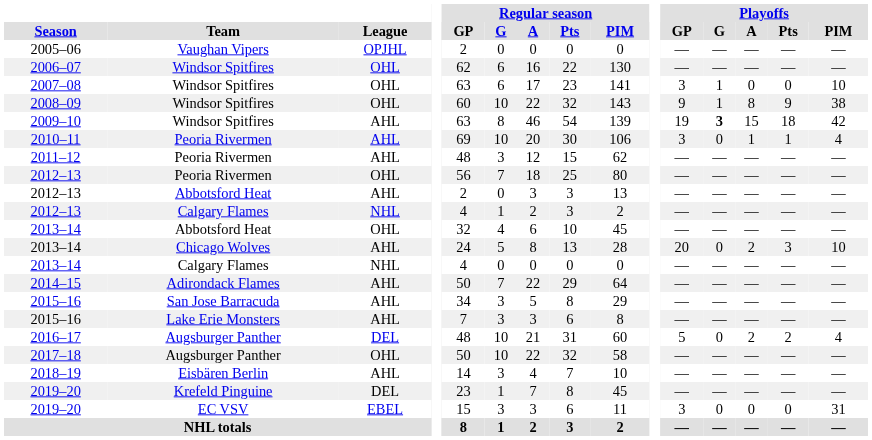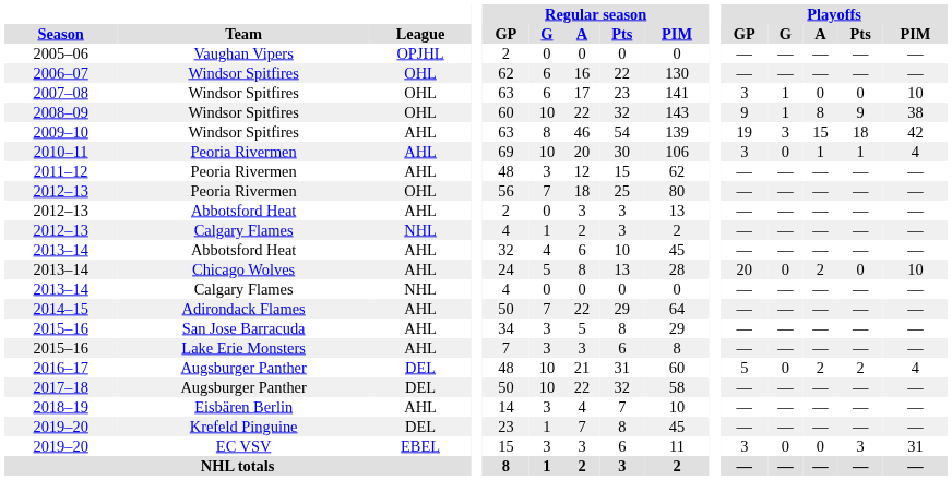 <table border="0" cellpadding="1" cellspacing="0" style="text-align:center; width:60em">
 <tr bgcolor="#e0e0e0">
 <th colspan="3" bgcolor="#ffffff"> </th>
 <th rowspan="99" bgcolor="#ffffff"> </th>
 <th colspan="5"><a href='#'>Regular season</a></th>
 <th rowspan="99" bgcolor="#ffffff"> </th>
 <th colspan="5"><a href='#'>Playoffs</a></th>
 </tr>
 <tr bgcolor="#e0e0e0">
 <th><a href='#'>Season</a></th>
 <th>Team</th>
 <th>League</th>
 <th>GP</th>
 <th><a href='#'>G</a></th>
 <th><a href='#'>A</a></th>
 <th><a href='#'>Pts</a></th>
 <th><a href='#'>PIM</a></th>
 <th>GP</th>
 <th>G</th>
 <th>A</th>
 <th>Pts</th>
 <th>PIM</th>
 </tr>
 <tr>
 <td>2005–06</td>
 <td><a href='#'>Vaughan Vipers</a></td>
 <td><a href='#'>OPJHL</a></td>
 <td>2</td>
 <td>0</td>
 <td>0</td>
 <td>0</td>
 <td>0</td>
 <td>—</td>
 <td>—</td>
 <td>—</td>
 <td>—</td>
 <td>—</td>
 </tr>
 <tr bgcolor="#f0f0f0">
 <td><a href='#'>2006–07</a></td>
 <td><a href='#'>Windsor Spitfires</a></td>
 <td><a href='#'>OHL</a></td>
 <td>62</td>
 <td>6</td>
 <td>16</td>
 <td>22</td>
 <td>130</td>
 <td>—</td>
 <td>—</td>
 <td>—</td>
 <td>—</td>
 <td>—</td>
 </tr>
 <tr>
 <td><a href='#'>2007–08</a></td>
 <td>Windsor Spitfires</td>
 <td>OHL</td>
 <td>63</td>
 <td>6</td>
 <td>17</td>
 <td>23</td>
 <td>141</td>
 <td>3</td>
 <td>1</td>
 <td>0</td>
 <td>0</td>
 <td>10</td>
 </tr>
 <tr bgcolor="#f0f0f0">
 <td><a href='#'>2008–09</a></td>
 <td>Windsor Spitfires</td>
 <td>OHL</td>
 <td>60</td>
 <td>10</td>
 <td>22</td>
 <td>32</td>
 <td>143</td>
 <td>9</td>
 <td>1</td>
 <td>8</td>
 <td>9</td>
 <td>38</td>
 </tr>
 <tr>
 <td><a href='#'>2009–10</a></td>
 <td>Windsor Spitfires</td>
 <td>AHL</td>
 <td>63</td>
 <td>8</td>
 <td>46</td>
 <td>54</td>
 <td>139</td>
 <td>19</td>
-<td><strong>3</strong></td>
+<td>3</td>
 <td>15</td>
 <td>18</td>
 <td>42</td>
 </tr>
 <tr bgcolor="#f0f0f0">
 <td><a href='#'>2010–11</a></td>
 <td><a href='#'>Peoria Rivermen</a></td>
 <td><a href='#'>AHL</a></td>
 <td>69</td>
 <td>10</td>
 <td>20</td>
 <td>30</td>
 <td>106</td>
 <td>3</td>
 <td>0</td>
 <td>1</td>
 <td>1</td>
 <td>4</td>
 </tr>
 <tr>
 <td><a href='#'>2011–12</a></td>
 <td>Peoria Rivermen</td>
 <td>AHL</td>
 <td>48</td>
 <td>3</td>
 <td>12</td>
 <td>15</td>
 <td>62</td>
 <td>—</td>
 <td>—</td>
 <td>—</td>
 <td>—</td>
 <td>—</td>
 </tr>
 <tr bgcolor="#f0f0f0">
 <td><a href='#'>2012–13</a></td>
 <td>Peoria Rivermen</td>
 <td>OHL</td>
 <td>56</td>
 <td>7</td>
 <td>18</td>
 <td>25</td>
 <td>80</td>
 <td>—</td>
 <td>—</td>
 <td>—</td>
 <td>—</td>
 <td>—</td>
 </tr>
 <tr>
 <td>2012–13</td>
 <td><a href='#'>Abbotsford Heat</a></td>
 <td>AHL</td>
 <td>2</td>
 <td>0</td>
 <td>3</td>
 <td>3</td>
 <td>13</td>
 <td>—</td>
 <td>—</td>
 <td>—</td>
 <td>—</td>
 <td>—</td>
 </tr>
 <tr bgcolor="#f0f0f0">
 <td><a href='#'>2012–13</a></td>
 <td><a href='#'>Calgary Flames</a></td>
 <td><a href='#'>NHL</a></td>
 <td>4</td>
 <td>1</td>
 <td>2</td>
 <td>3</td>
 <td>2</td>
 <td>—</td>
 <td>—</td>
 <td>—</td>
 <td>—</td>
 <td>—</td>
 </tr>
 <tr>
 <td><a href='#'>2013–14</a></td>
 <td>Abbotsford Heat</td>
-<td>OHL</td>
+<td>AHL</td>
 <td>32</td>
 <td>4</td>
 <td>6</td>
 <td>10</td>
 <td>45</td>
 <td>—</td>
 <td>—</td>
 <td>—</td>
 <td>—</td>
 <td>—</td>
 </tr>
 <tr bgcolor="#f0f0f0">
 <td>2013–14</td>
 <td><a href='#'>Chicago Wolves</a></td>
 <td>AHL</td>
 <td>24</td>
 <td>5</td>
 <td>8</td>
 <td>13</td>
 <td>28</td>
 <td>20</td>
 <td>0</td>
 <td>2</td>
-<td>3</td>
+<td>0</td>
 <td>10</td>
 </tr>
 <tr>
 <td><a href='#'>2013–14</a></td>
 <td>Calgary Flames</td>
 <td>NHL</td>
 <td>4</td>
 <td>0</td>
 <td>0</td>
 <td>0</td>
 <td>0</td>
 <td>—</td>
 <td>—</td>
 <td>—</td>
 <td>—</td>
 <td>—</td>
 </tr>
 <tr bgcolor="#f0f0f0">
 <td><a href='#'>2014–15</a></td>
 <td><a href='#'>Adirondack Flames</a></td>
 <td>AHL</td>
 <td>50</td>
 <td>7</td>
 <td>22</td>
 <td>29</td>
 <td>64</td>
 <td>—</td>
 <td>—</td>
 <td>—</td>
 <td>—</td>
 <td>—</td>
 </tr>
 <tr>
 <td><a href='#'>2015–16</a></td>
 <td><a href='#'>San Jose Barracuda</a></td>
 <td>AHL</td>
 <td>34</td>
 <td>3</td>
 <td>5</td>
 <td>8</td>
 <td>29</td>
 <td>—</td>
 <td>—</td>
 <td>—</td>
 <td>—</td>
 <td>—</td>
 </tr>
 <tr bgcolor="#f0f0f0">
 <td>2015–16</td>
 <td><a href='#'>Lake Erie Monsters</a></td>
 <td>AHL</td>
 <td>7</td>
 <td>3</td>
 <td>3</td>
 <td>6</td>
 <td>8</td>
 <td>—</td>
 <td>—</td>
 <td>—</td>
 <td>—</td>
 <td>—</td>
 </tr>
 <tr>
 <td><a href='#'>2016–17</a></td>
 <td><a href='#'>Augsburger Panther</a></td>
 <td><a href='#'>DEL</a></td>
 <td>48</td>
 <td>10</td>
 <td>21</td>
 <td>31</td>
 <td>60</td>
 <td>5</td>
 <td>0</td>
 <td>2</td>
 <td>2</td>
 <td>4</td>
 </tr>
 <tr bgcolor="#f0f0f0">
 <td><a href='#'>2017–18</a></td>
 <td>Augsburger Panther</td>
-<td>OHL</td>
+<td>DEL</td>
 <td>50</td>
 <td>10</td>
 <td>22</td>
 <td>32</td>
 <td>58</td>
 <td>—</td>
 <td>—</td>
 <td>—</td>
 <td>—</td>
 <td>—</td>
 </tr>
 <tr>
 <td><a href='#'>2018–19</a></td>
 <td><a href='#'>Eisbären Berlin</a></td>
 <td>AHL</td>
 <td>14</td>
 <td>3</td>
 <td>4</td>
 <td>7</td>
 <td>10</td>
 <td>—</td>
 <td>—</td>
 <td>—</td>
 <td>—</td>
 <td>—</td>
 </tr>
 <tr bgcolor="#f0f0f0">
 <td><a href='#'>2019–20</a></td>
 <td><a href='#'>Krefeld Pinguine</a></td>
 <td>DEL</td>
 <td>23</td>
 <td>1</td>
 <td>7</td>
 <td>8</td>
 <td>45</td>
 <td>—</td>
 <td>—</td>
 <td>—</td>
 <td>—</td>
 <td>—</td>
 </tr>
 <tr>
 <td><a href='#'>2019–20</a></td>
 <td><a href='#'>EC VSV</a></td>
 <td><a href='#'>EBEL</a></td>
 <td>15</td>
 <td>3</td>
 <td>3</td>
 <td>6</td>
 <td>11</td>
 <td>3</td>
 <td>0</td>
 <td>0</td>
-<td>0</td>
+<td>3</td>
 <td>31</td>
 </tr>
 <tr bgcolor="#e0e0e0">
 <th colspan="3">NHL totals</th>
 <th>8</th>
 <th>1</th>
 <th>2</th>
 <th>3</th>
 <th>2</th>
 <th>—</th>
 <th>—</th>
 <th>—</th>
 <th>—</th>
 <th>—</th>
 </tr>
 </table>
